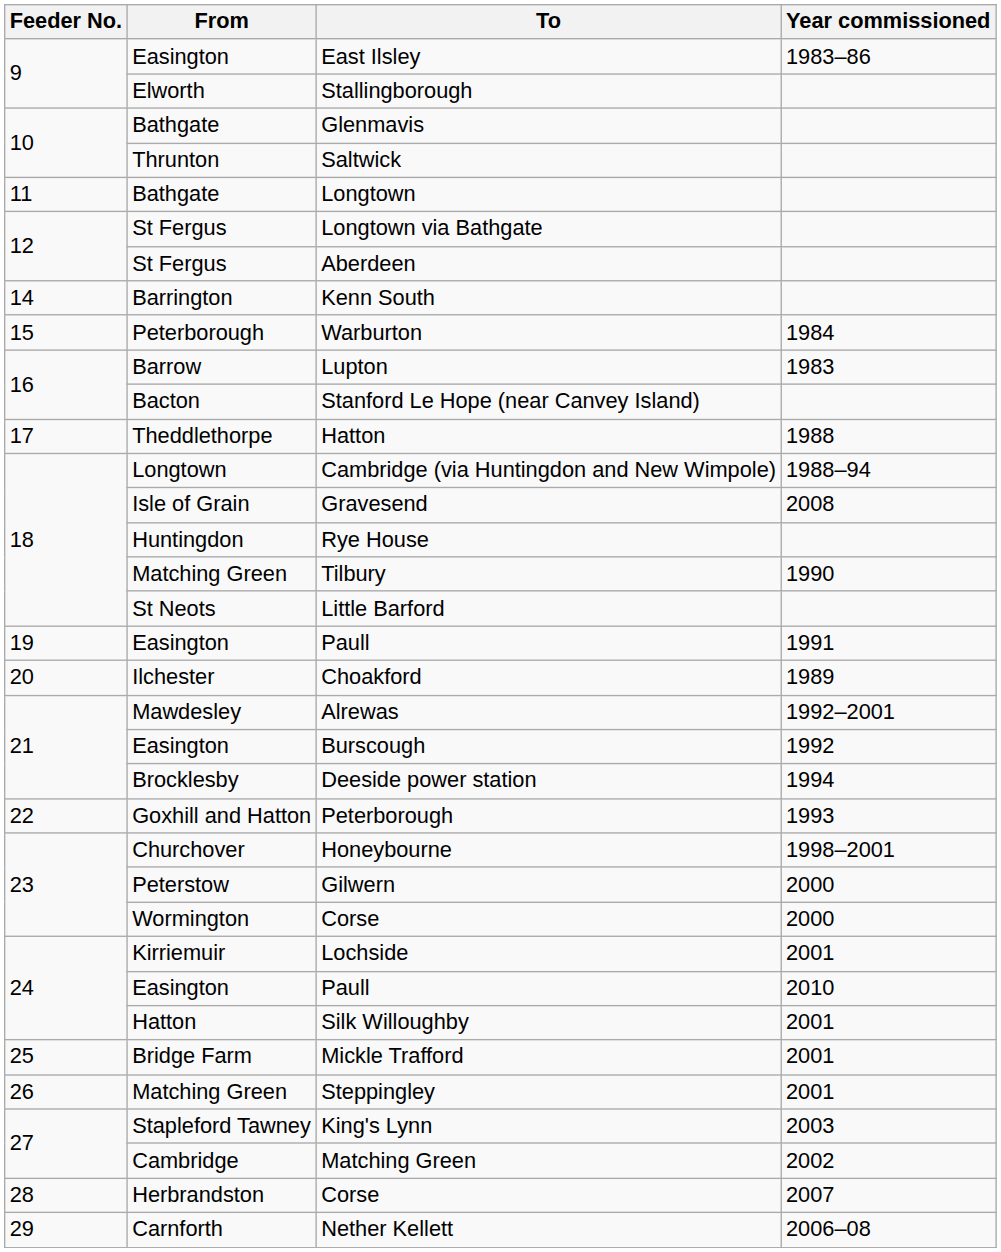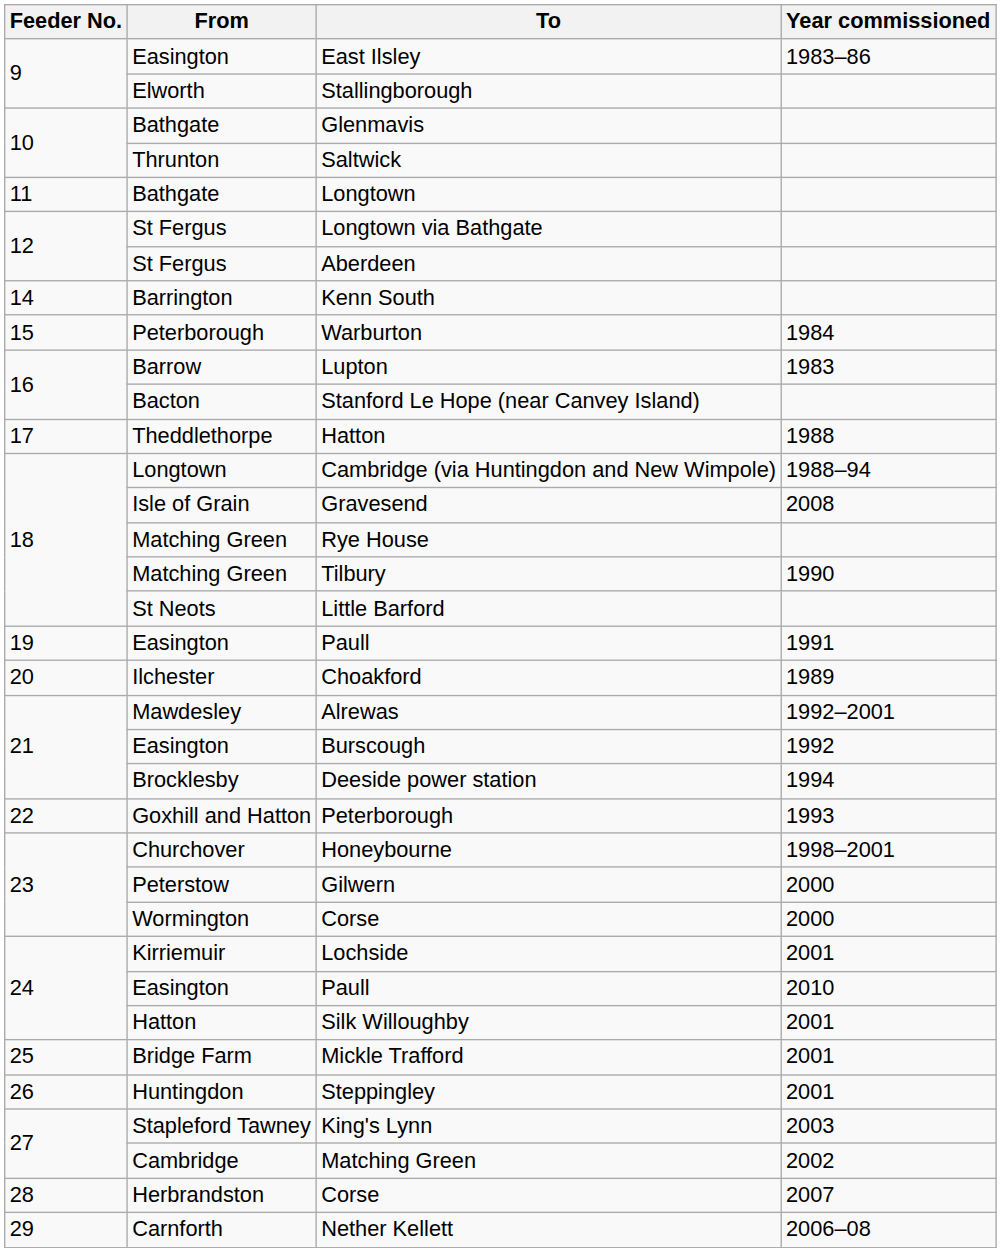 <table class="wikitable">
 <tr>
 <th>Feeder No.</th>
 <th>From</th>
 <th>To</th>
 <th>Year commissioned</th>
 </tr>
 <tr>
 <td rowspan="2">9</td>
 <td>Easington</td>
 <td>East Ilsley</td>
 <td>1983–86</td>
 </tr>
 <tr>
 <td>Elworth</td>
 <td>Stallingborough</td>
 <td></td>
 </tr>
 <tr>
 <td rowspan="2">10</td>
 <td>Bathgate</td>
 <td>Glenmavis</td>
 <td></td>
 </tr>
 <tr>
 <td>Thrunton</td>
 <td>Saltwick</td>
 <td></td>
 </tr>
 <tr>
 <td>11</td>
 <td>Bathgate</td>
 <td>Longtown</td>
 <td></td>
 </tr>
 <tr>
 <td rowspan="2">12</td>
 <td>St Fergus</td>
 <td>Longtown via Bathgate</td>
 <td></td>
 </tr>
 <tr>
 <td>St Fergus</td>
 <td>Aberdeen</td>
 <td></td>
 </tr>
 <tr>
 <td>14</td>
 <td>Barrington</td>
 <td>Kenn South</td>
 <td></td>
 </tr>
 <tr>
 <td>15</td>
 <td>Peterborough</td>
 <td>Warburton</td>
 <td>1984</td>
 </tr>
 <tr>
 <td rowspan="2">16</td>
 <td>Barrow</td>
 <td>Lupton</td>
 <td>1983</td>
 </tr>
 <tr>
 <td>Bacton</td>
 <td>Stanford Le Hope (near Canvey Island)</td>
 <td></td>
 </tr>
 <tr>
 <td>17</td>
 <td>Theddlethorpe</td>
 <td>Hatton</td>
 <td>1988</td>
 </tr>
 <tr>
 <td rowspan="5">18</td>
 <td>Longtown</td>
 <td>Cambridge (via Huntingdon and New Wimpole)</td>
 <td>1988–94</td>
 </tr>
 <tr>
 <td>Isle of Grain</td>
 <td>Gravesend</td>
 <td>2008</td>
 </tr>
 <tr>
-<td>Huntingdon</td>
+<td>Matching Green</td>
 <td>Rye House</td>
 <td></td>
 </tr>
 <tr>
 <td>Matching Green</td>
 <td>Tilbury</td>
 <td>1990</td>
 </tr>
 <tr>
 <td>St Neots</td>
 <td>Little Barford</td>
 <td></td>
 </tr>
 <tr>
 <td>19</td>
 <td>Easington</td>
 <td>Paull</td>
 <td>1991</td>
 </tr>
 <tr>
 <td>20</td>
 <td>Ilchester</td>
 <td>Choakford</td>
 <td>1989</td>
 </tr>
 <tr>
 <td rowspan="3">21</td>
 <td>Mawdesley</td>
 <td>Alrewas</td>
 <td>1992–2001</td>
 </tr>
 <tr>
 <td>Easington</td>
 <td>Burscough</td>
 <td>1992</td>
 </tr>
 <tr>
 <td>Brocklesby</td>
 <td>Deeside power station</td>
 <td>1994</td>
 </tr>
 <tr>
 <td>22</td>
 <td>Goxhill and Hatton</td>
 <td>Peterborough</td>
 <td>1993</td>
 </tr>
 <tr>
 <td rowspan="3">23</td>
 <td>Churchover</td>
 <td>Honeybourne</td>
 <td>1998–2001</td>
 </tr>
 <tr>
 <td>Peterstow</td>
 <td>Gilwern</td>
 <td>2000</td>
 </tr>
 <tr>
 <td>Wormington</td>
 <td>Corse</td>
 <td>2000</td>
 </tr>
 <tr>
 <td rowspan="3">24</td>
 <td>Kirriemuir</td>
 <td>Lochside</td>
 <td>2001</td>
 </tr>
 <tr>
 <td>Easington</td>
 <td>Paull</td>
 <td>2010</td>
 </tr>
 <tr>
 <td>Hatton</td>
 <td>Silk Willoughby</td>
 <td>2001</td>
 </tr>
 <tr>
 <td>25</td>
 <td>Bridge Farm</td>
 <td>Mickle Trafford</td>
 <td>2001</td>
 </tr>
 <tr>
 <td>26</td>
-<td>Matching Green</td>
+<td>Huntingdon</td>
 <td>Steppingley</td>
 <td>2001</td>
 </tr>
 <tr>
 <td rowspan="2">27</td>
 <td>Stapleford Tawney</td>
 <td>King's Lynn</td>
 <td>2003</td>
 </tr>
 <tr>
 <td>Cambridge</td>
 <td>Matching Green</td>
 <td>2002</td>
 </tr>
 <tr>
 <td>28</td>
 <td>Herbrandston</td>
 <td>Corse</td>
 <td>2007</td>
 </tr>
 <tr>
 <td>29</td>
 <td>Carnforth</td>
 <td>Nether Kellett</td>
 <td>2006–08</td>
 </tr>
 </table>
